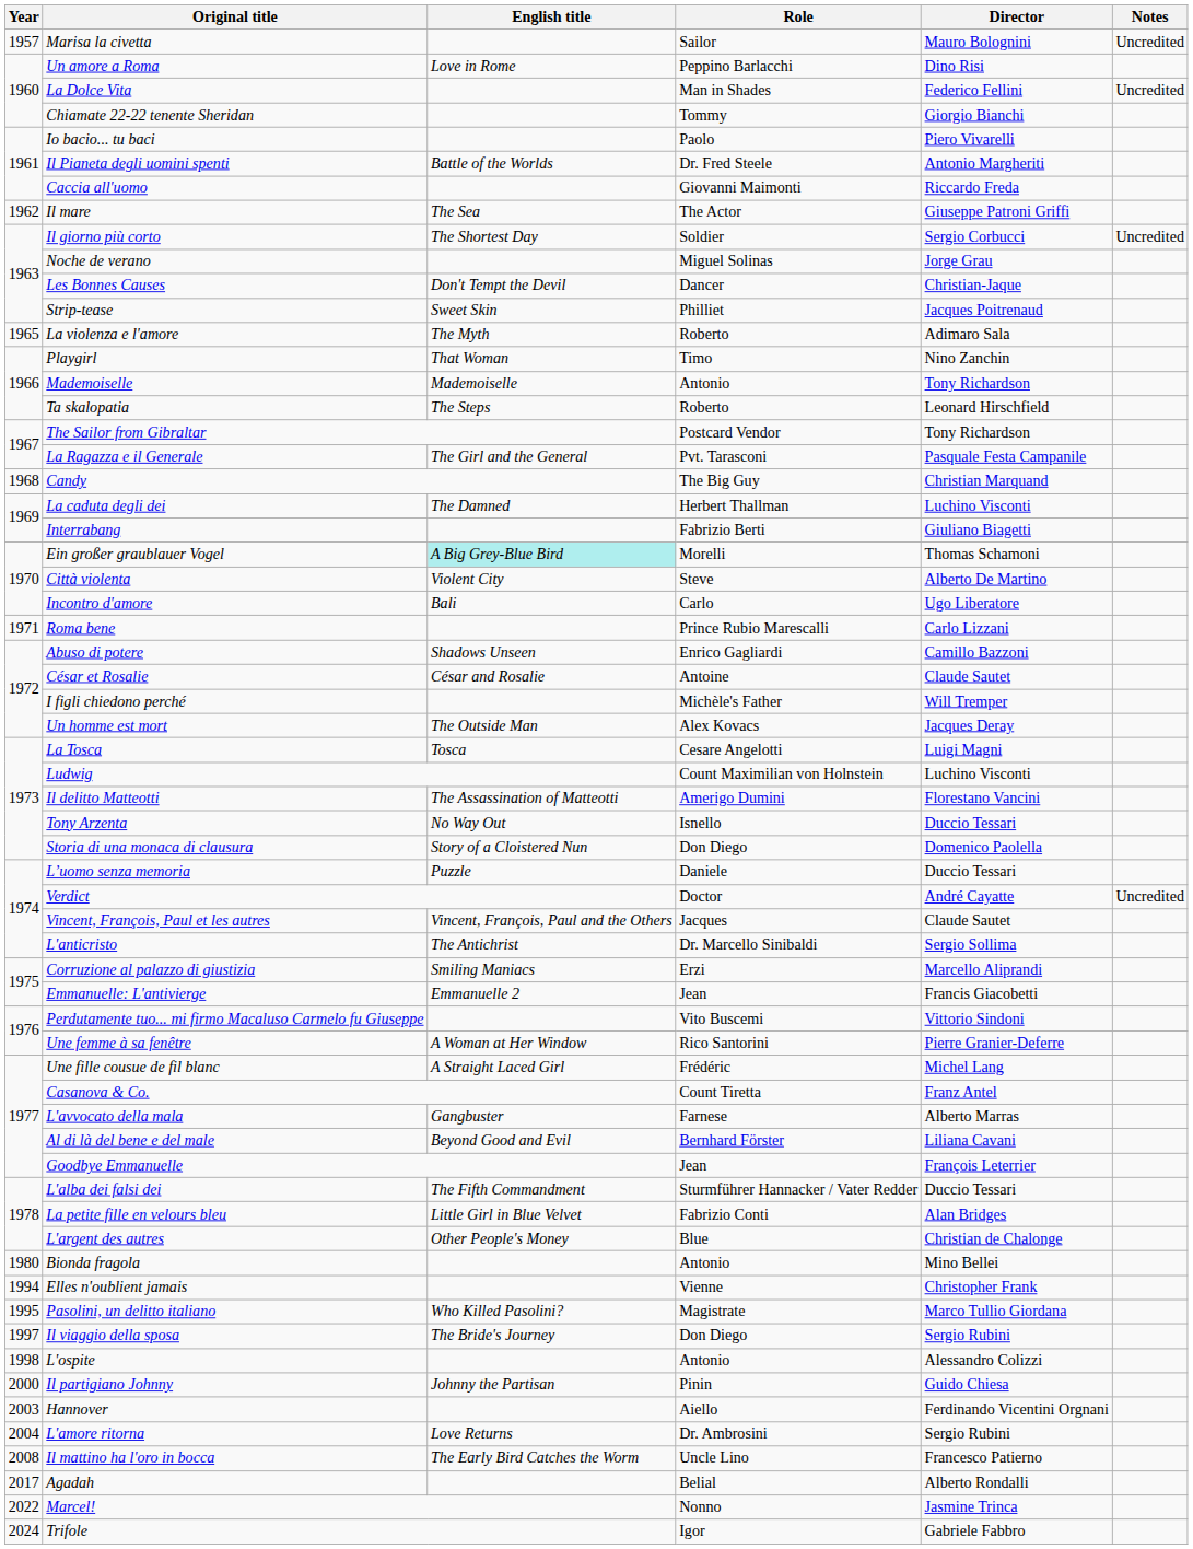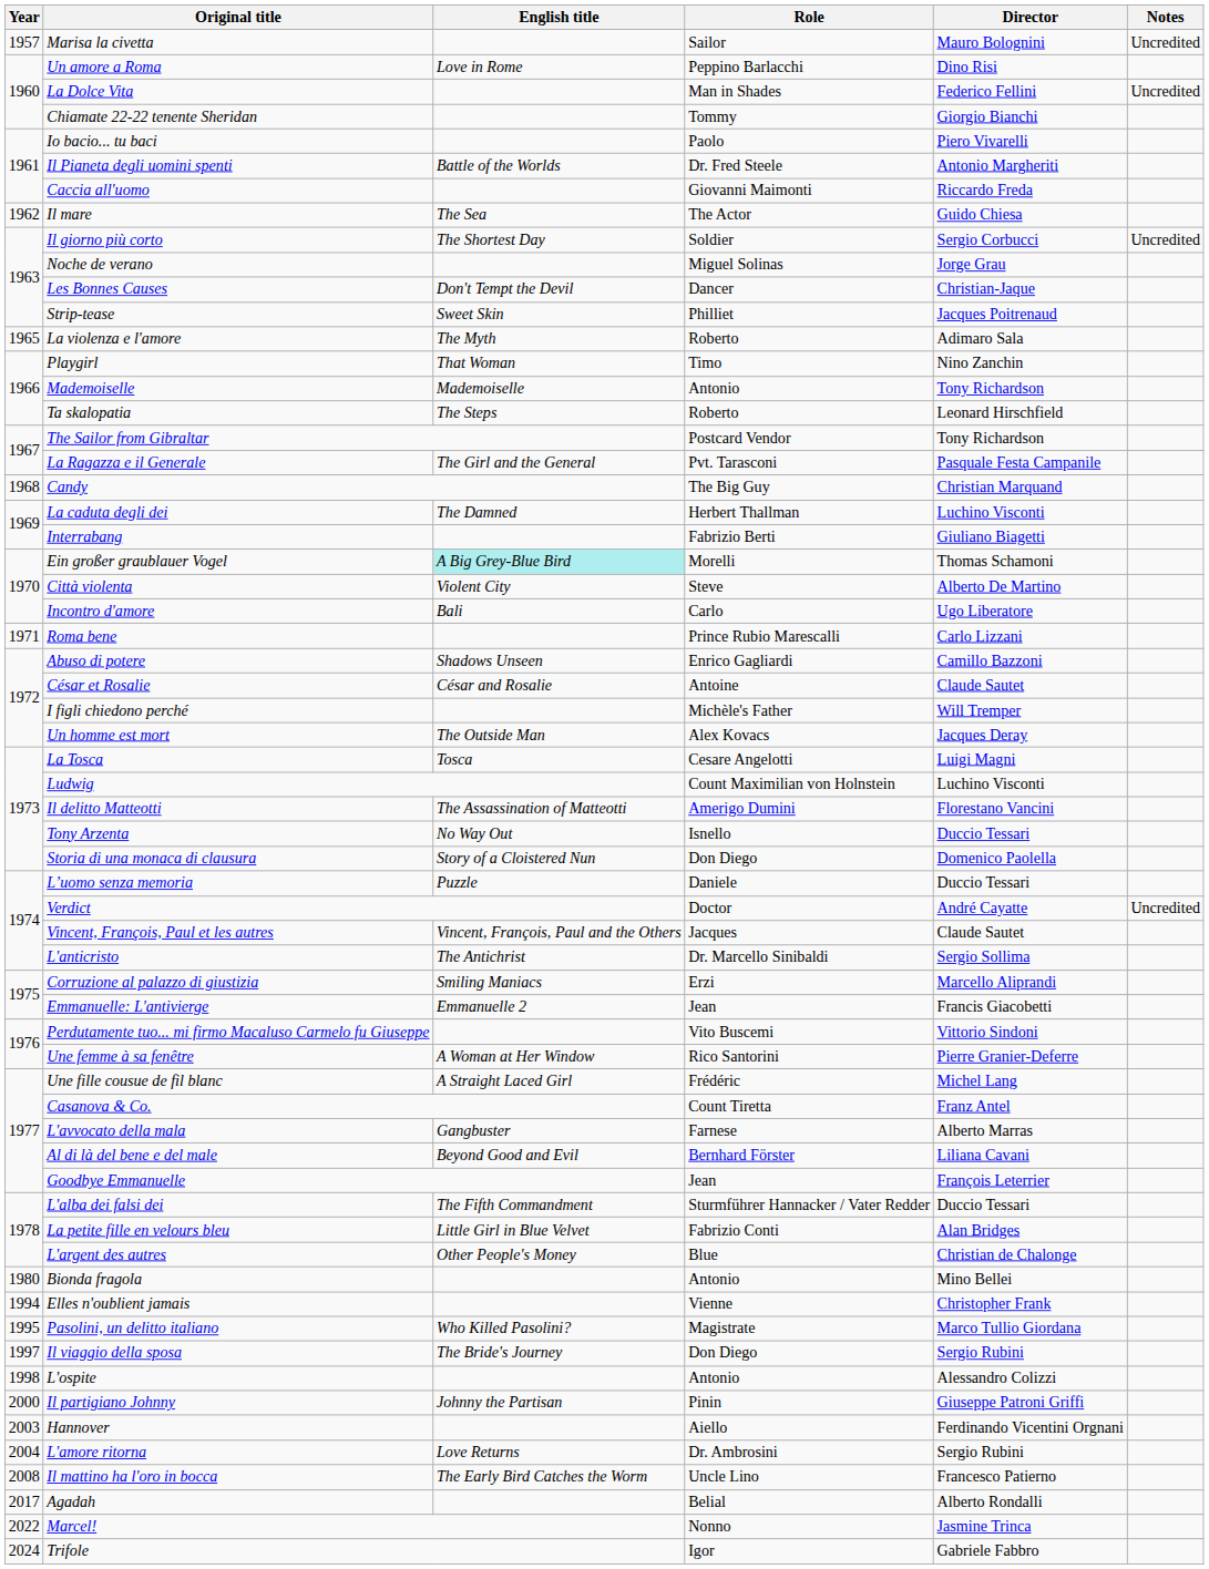 <table class="wikitable">
 <tr>
 <th>Year</th>
 <th>Original title</th>
 <th>English title</th>
 <th>Role</th>
 <th>Director</th>
 <th>Notes</th>
 </tr>
 <tr>
 <td>1957</td>
 <td><em>Marisa la civetta</em></td>
 <td></td>
 <td>Sailor</td>
 <td><a href='#'>Mauro Bolognini</a></td>
 <td>Uncredited</td>
 </tr>
 <tr>
 <td rowspan="3">1960</td>
 <td><em><a href='#'>Un amore a Roma</a></em></td>
 <td><em>Love in Rome</em></td>
 <td>Peppino Barlacchi</td>
 <td><a href='#'>Dino Risi</a></td>
 <td></td>
 </tr>
 <tr>
 <td><em><a href='#'>La Dolce Vita</a></em></td>
 <td></td>
 <td>Man in Shades</td>
 <td><a href='#'>Federico Fellini</a></td>
 <td>Uncredited</td>
 </tr>
 <tr>
 <td><em>Chiamate 22-22 tenente Sheridan</em></td>
 <td></td>
 <td>Tommy</td>
 <td><a href='#'>Giorgio Bianchi</a></td>
 <td></td>
 </tr>
 <tr>
 <td rowspan="3">1961</td>
 <td><em>Io bacio... tu baci</em></td>
 <td></td>
 <td>Paolo</td>
 <td><a href='#'>Piero Vivarelli</a></td>
 <td></td>
 </tr>
 <tr>
 <td><em><a href='#'>Il Pianeta degli uomini spenti</a></em></td>
 <td><em>Battle of the Worlds</em></td>
 <td>Dr. Fred Steele</td>
 <td><a href='#'>Antonio Margheriti</a></td>
 <td></td>
 </tr>
 <tr>
 <td><em><a href='#'>Caccia all'uomo</a></em></td>
 <td></td>
 <td>Giovanni Maimonti</td>
 <td><a href='#'>Riccardo Freda</a></td>
 <td></td>
 </tr>
 <tr>
 <td>1962</td>
 <td><em>Il mare</em></td>
 <td><em>The Sea</em></td>
 <td>The Actor</td>
-<td><a href='#'>Giuseppe Patroni Griffi</a></td>
+<td><a href='#'>Guido Chiesa</a></td>
 <td></td>
 </tr>
 <tr>
 <td rowspan="4">1963</td>
 <td><a href='#'><em>Il giorno più corto</em></a></td>
 <td><em>The Shortest Day</em></td>
 <td>Soldier</td>
 <td><a href='#'>Sergio Corbucci</a></td>
 <td>Uncredited</td>
 </tr>
 <tr>
 <td><em>Noche de verano</em></td>
 <td></td>
 <td>Miguel Solinas</td>
 <td><a href='#'>Jorge Grau</a></td>
 <td></td>
 </tr>
 <tr>
 <td><a href='#'><em>Les Bonnes Causes</em></a></td>
 <td><em>Don't Tempt the Devil</em></td>
 <td>Dancer</td>
 <td><a href='#'>Christian-Jaque</a></td>
 <td></td>
 </tr>
 <tr>
 <td><em>Strip-tease</em></td>
 <td><em>Sweet Skin</em></td>
 <td>Philliet</td>
 <td><a href='#'>Jacques Poitrenaud</a></td>
 <td></td>
 </tr>
 <tr>
 <td>1965</td>
 <td><em>La violenza e l'amore</em></td>
 <td><em>The Myth</em></td>
 <td>Roberto</td>
 <td>Adimaro Sala</td>
 <td></td>
 </tr>
 <tr>
 <td rowspan="3">1966</td>
 <td><em>Playgirl</em></td>
 <td><em>That Woman</em></td>
 <td>Timo</td>
 <td>Nino Zanchin</td>
 <td></td>
 </tr>
 <tr>
 <td><em><a href='#'>Mademoiselle</a></em></td>
 <td><em>Mademoiselle</em></td>
 <td>Antonio</td>
 <td><a href='#'>Tony Richardson</a></td>
 <td></td>
 </tr>
 <tr>
 <td><em>Ta skalopatia</em></td>
 <td><em>The Steps</em></td>
 <td>Roberto</td>
 <td>Leonard Hirschfield</td>
 <td></td>
 </tr>
 <tr>
 <td rowspan="2">1967</td>
 <td colspan="2"><em><a href='#'>The Sailor from Gibraltar</a></em></td>
 <td>Postcard Vendor</td>
 <td>Tony Richardson</td>
 <td></td>
 </tr>
 <tr>
 <td><a href='#'><em>La Ragazza e il Generale</em></a></td>
 <td><em>The Girl and the General</em></td>
 <td>Pvt. Tarasconi</td>
 <td><a href='#'>Pasquale Festa Campanile</a></td>
 <td></td>
 </tr>
 <tr>
 <td>1968</td>
 <td colspan="2"><a href='#'><em>Candy</em></a></td>
 <td>The Big Guy</td>
 <td><a href='#'>Christian Marquand</a></td>
 <td></td>
 </tr>
 <tr>
 <td rowspan="2">1969</td>
 <td><a href='#'><em>La caduta degli dei</em></a></td>
 <td><em>The Damned</em></td>
 <td>Herbert Thallman</td>
 <td><a href='#'>Luchino Visconti</a></td>
 <td></td>
 </tr>
 <tr>
 <td><a href='#'><em>Interrabang</em></a></td>
 <td></td>
 <td>Fabrizio Berti</td>
 <td><a href='#'>Giuliano Biagetti</a></td>
 <td></td>
 </tr>
 <tr>
 <td rowspan="3">1970</td>
 <td><em>Ein großer graublauer Vogel</em></td>
 <td style="background: paleturquoise;"><em>A Big Grey-Blue Bird</em></td>
 <td>Morelli</td>
 <td>Thomas Schamoni</td>
 <td></td>
 </tr>
 <tr>
 <td><a href='#'><em>Città violenta</em></a></td>
 <td><em>Violent City</em></td>
 <td>Steve</td>
 <td><a href='#'>Alberto De Martino</a></td>
 <td></td>
 </tr>
 <tr>
 <td><a href='#'><em>Incontro d'amore</em></a></td>
 <td><em>Bali</em></td>
 <td>Carlo</td>
 <td><a href='#'>Ugo Liberatore</a></td>
 <td></td>
 </tr>
 <tr>
 <td>1971</td>
 <td><a href='#'><em>Roma bene</em></a></td>
 <td></td>
 <td>Prince Rubio Marescalli</td>
 <td><a href='#'>Carlo Lizzani</a></td>
 <td></td>
 </tr>
 <tr>
 <td rowspan="4">1972</td>
 <td><em><a href='#'>Abuso di potere</a></em></td>
 <td><em>Shadows Unseen</em></td>
 <td>Enrico Gagliardi</td>
 <td><a href='#'>Camillo Bazzoni</a></td>
 <td></td>
 </tr>
 <tr>
 <td><a href='#'><em>César et Rosalie</em></a></td>
 <td><em>César and Rosalie</em></td>
 <td>Antoine</td>
 <td><a href='#'>Claude Sautet</a></td>
 <td></td>
 </tr>
 <tr>
 <td><em>I figli chiedono perché</em></td>
 <td></td>
 <td>Michèle's Father</td>
 <td><a href='#'>Will Tremper</a></td>
 <td></td>
 </tr>
 <tr>
 <td><a href='#'><em>Un homme est mort</em></a></td>
 <td><em>The Outside Man</em></td>
 <td>Alex Kovacs</td>
 <td><a href='#'>Jacques Deray</a></td>
 <td></td>
 </tr>
 <tr>
 <td rowspan="5">1973</td>
 <td><a href='#'><em>La Tosca</em></a></td>
 <td><em>Tosca</em></td>
 <td>Cesare Angelotti</td>
 <td><a href='#'>Luigi Magni</a></td>
 <td></td>
 </tr>
 <tr>
 <td colspan="2"><a href='#'><em>Ludwig</em></a></td>
 <td>Count Maximilian von Holnstein</td>
 <td>Luchino Visconti</td>
 <td></td>
 </tr>
 <tr>
 <td><a href='#'><em>Il delitto Matteotti</em></a></td>
 <td><em>The Assassination of Matteotti</em></td>
 <td><a href='#'>Amerigo Dumini</a></td>
 <td><a href='#'>Florestano Vancini</a></td>
 <td></td>
 </tr>
 <tr>
 <td><em><a href='#'>Tony Arzenta</a></em></td>
 <td><em>No Way Out</em></td>
 <td>Isnello</td>
 <td><a href='#'>Duccio Tessari</a></td>
 <td></td>
 </tr>
 <tr>
 <td><a href='#'><em>Storia di una monaca di clausura</em></a></td>
 <td><em>Story of a Cloistered Nun</em></td>
 <td>Don Diego</td>
 <td><a href='#'>Domenico Paolella</a></td>
 <td></td>
 </tr>
 <tr>
 <td rowspan="4">1974</td>
 <td><a href='#'><em>L’uomo senza memoria</em></a></td>
 <td><em>Puzzle</em></td>
 <td>Daniele</td>
 <td>Duccio Tessari</td>
 <td></td>
 </tr>
 <tr>
 <td colspan="2"><a href='#'><em>Verdict</em></a></td>
 <td>Doctor</td>
 <td><a href='#'>André Cayatte</a></td>
 <td>Uncredited</td>
 </tr>
 <tr>
 <td><a href='#'><em>Vincent, François, Paul et les autres</em></a></td>
 <td><em>Vincent, François, Paul and the Others</em></td>
 <td>Jacques</td>
 <td>Claude Sautet</td>
 <td></td>
 </tr>
 <tr>
 <td><a href='#'><em>L'anticristo</em></a></td>
 <td><em>The Antichrist</em></td>
 <td>Dr. Marcello Sinibaldi</td>
 <td><a href='#'>Sergio Sollima</a></td>
 <td></td>
 </tr>
 <tr>
 <td rowspan="2">1975</td>
 <td><a href='#'><em>Corruzione al palazzo di giustizia</em></a></td>
 <td><em>Smiling Maniacs</em></td>
 <td>Erzi</td>
 <td><a href='#'>Marcello Aliprandi</a></td>
 <td></td>
 </tr>
 <tr>
 <td><a href='#'><em>Emmanuelle: L'antivierge</em></a></td>
 <td><em>Emmanuelle 2</em></td>
 <td>Jean</td>
 <td>Francis Giacobetti</td>
 <td></td>
 </tr>
 <tr>
 <td rowspan="2">1976</td>
 <td><em><a href='#'>Perdutamente tuo... mi firmo Macaluso Carmelo fu Giuseppe</a></em></td>
 <td></td>
 <td>Vito Buscemi</td>
 <td><a href='#'>Vittorio Sindoni</a></td>
 <td></td>
 </tr>
 <tr>
 <td><em><a href='#'>Une femme à sa fenêtre</a></em></td>
 <td><em>A Woman at Her Window</em></td>
 <td>Rico Santorini</td>
 <td><a href='#'>Pierre Granier-Deferre</a></td>
 <td></td>
 </tr>
 <tr>
 <td rowspan="5">1977</td>
 <td><em>Une fille cousue de fil blanc</em></td>
 <td><em>A Straight Laced Girl</em></td>
 <td>Frédéric</td>
 <td><a href='#'>Michel Lang</a></td>
 <td></td>
 </tr>
 <tr>
 <td colspan="2"><em><a href='#'>Casanova & Co.</a></em></td>
 <td>Count Tiretta</td>
 <td><a href='#'>Franz Antel</a></td>
 <td></td>
 </tr>
 <tr>
 <td><em><a href='#'>L'avvocato della mala</a></em></td>
 <td><em>Gangbuster</em></td>
 <td>Farnese</td>
 <td>Alberto Marras</td>
 <td></td>
 </tr>
 <tr>
 <td><a href='#'><em>Al di là del bene e del male</em></a></td>
 <td><em>Beyond Good and Evil</em></td>
 <td><a href='#'>Bernhard Förster</a></td>
 <td><a href='#'>Liliana Cavani</a></td>
 <td></td>
 </tr>
 <tr>
 <td colspan="2"><em><a href='#'>Goodbye Emmanuelle</a></em></td>
 <td>Jean</td>
 <td><a href='#'>François Leterrier</a></td>
 <td></td>
 </tr>
 <tr>
 <td rowspan="3">1978</td>
 <td><a href='#'><em>L'alba dei falsi dei</em></a></td>
 <td><em>The Fifth Commandment</em></td>
 <td>Sturmführer Hannacker / Vater Redder</td>
 <td>Duccio Tessari</td>
 <td></td>
 </tr>
 <tr>
 <td><em><a href='#'>La petite fille en velours bleu</a></em></td>
 <td><em>Little Girl in Blue Velvet</em></td>
 <td>Fabrizio Conti</td>
 <td><a href='#'>Alan Bridges</a></td>
 <td></td>
 </tr>
 <tr>
 <td><em><a href='#'>L'argent des autres</a></em></td>
 <td><em>Other People's Money</em></td>
 <td>Blue</td>
 <td><a href='#'>Christian de Chalonge</a></td>
 <td></td>
 </tr>
 <tr>
 <td>1980</td>
 <td><em>Bionda fragola</em></td>
 <td></td>
 <td>Antonio</td>
 <td>Mino Bellei</td>
 <td></td>
 </tr>
 <tr>
 <td>1994</td>
 <td><em>Elles n'oublient jamais</em></td>
 <td></td>
 <td>Vienne</td>
 <td><a href='#'>Christopher Frank</a></td>
 <td></td>
 </tr>
 <tr>
 <td>1995</td>
 <td><a href='#'><em>Pasolini, un delitto italiano</em></a></td>
 <td><em>Who Killed Pasolini?</em></td>
 <td>Magistrate</td>
 <td><a href='#'>Marco Tullio Giordana</a></td>
 <td></td>
 </tr>
 <tr>
 <td>1997</td>
 <td><a href='#'><em>Il viaggio della sposa</em></a></td>
 <td><em>The Bride's Journey</em></td>
 <td>Don Diego</td>
 <td><a href='#'>Sergio Rubini</a></td>
 <td></td>
 </tr>
 <tr>
 <td>1998</td>
 <td><em>L'ospite</em></td>
 <td></td>
 <td>Antonio</td>
 <td>Alessandro Colizzi</td>
 <td></td>
 </tr>
 <tr>
 <td>2000</td>
 <td><a href='#'><em>Il partigiano Johnny</em></a></td>
 <td><em>Johnny the Partisan</em></td>
 <td>Pinin</td>
-<td><a href='#'>Guido Chiesa</a></td>
+<td><a href='#'>Giuseppe Patroni Griffi</a></td>
 <td></td>
 </tr>
 <tr>
 <td>2003</td>
 <td><em>Hannover</em></td>
 <td></td>
 <td>Aiello</td>
 <td>Ferdinando Vicentini Orgnani</td>
 <td></td>
 </tr>
 <tr>
 <td>2004</td>
 <td><em><a href='#'>L'amore ritorna</a></em></td>
 <td><em>Love Returns</em></td>
 <td>Dr. Ambrosini</td>
 <td>Sergio Rubini</td>
 <td></td>
 </tr>
 <tr>
 <td>2008</td>
 <td><em><a href='#'>Il mattino ha l'oro in bocca</a></em></td>
 <td><em>The Early Bird Catches the Worm</em></td>
 <td>Uncle Lino</td>
 <td>Francesco Patierno</td>
 <td></td>
 </tr>
 <tr>
 <td>2017</td>
 <td><em>Agadah</em></td>
 <td></td>
 <td>Belial</td>
 <td>Alberto Rondalli</td>
 <td></td>
 </tr>
 <tr>
 <td>2022</td>
 <td colspan="2"><em><a href='#'>Marcel!</a></em></td>
 <td>Nonno</td>
 <td><a href='#'>Jasmine Trinca</a></td>
 <td></td>
 </tr>
 <tr>
 <td>2024</td>
 <td colspan="2"><em>Trifole</em></td>
 <td>Igor</td>
 <td>Gabriele Fabbro</td>
 <td></td>
 </tr>
 </table>
